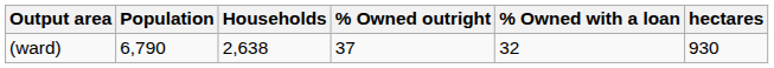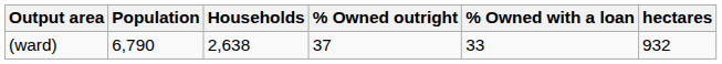 <table class="wikitable">
 <tr>
 <th>Output area</th>
 <th>Population</th>
 <th>Households</th>
 <th>% Owned outright</th>
 <th>% Owned with a loan</th>
 <th>hectares</th>
 </tr>
 <tr>
 <td>(ward)</td>
 <td>6,790</td>
 <td>2,638</td>
 <td>37</td>
-<td>32</td>
-<td>930</td>
+<td>33</td>
+<td>932</td>
 </tr>
 </table>
